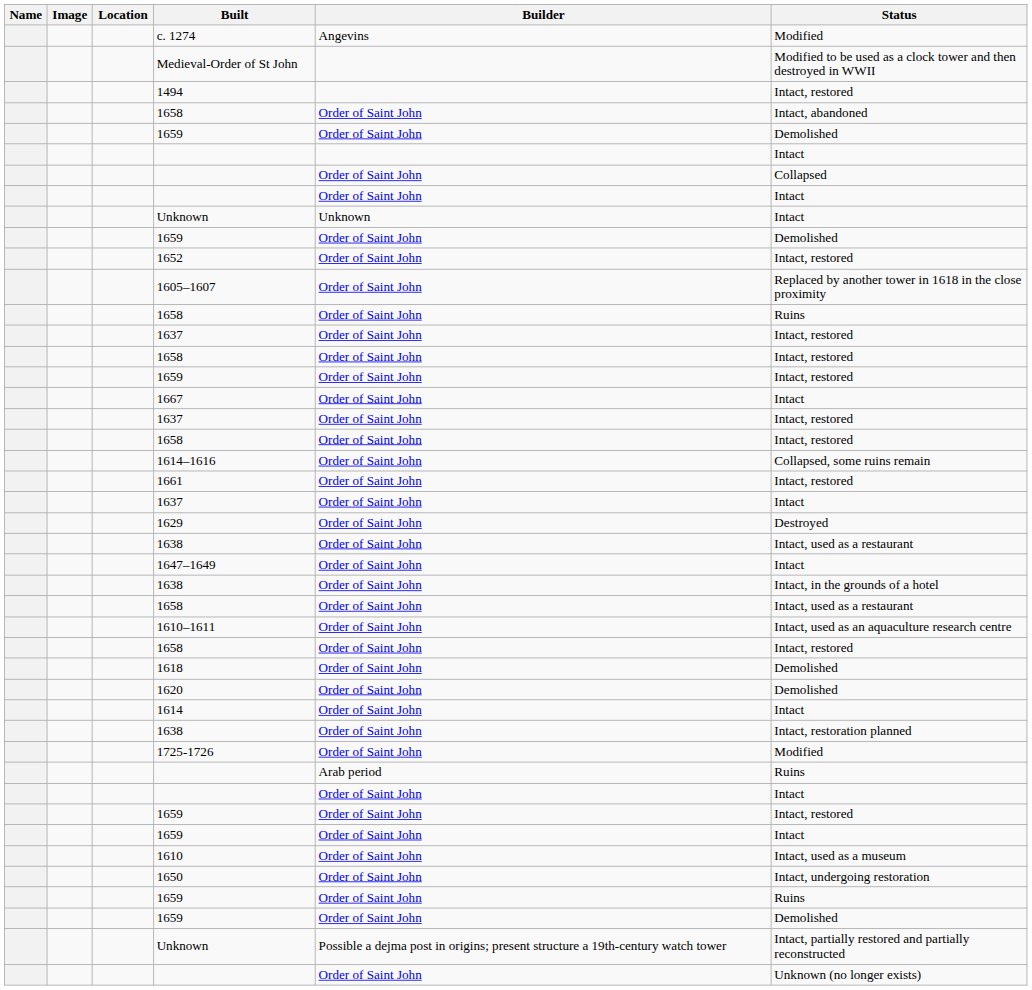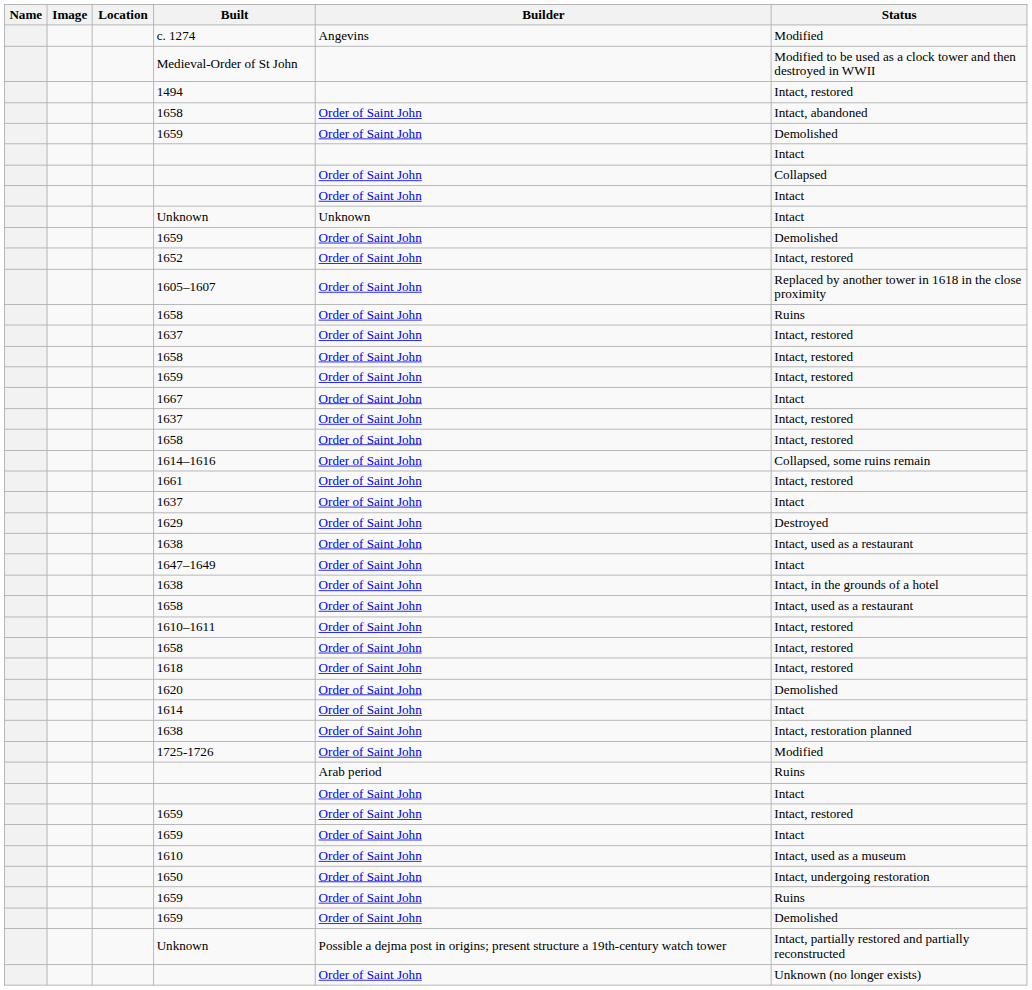 <table class="wikitable sortable">
 <tr>
 <th scope="col">Name</th>
 <th class="unsortable" scope="col">Image</th>
 <th scope="col">Location</th>
 <th scope="col">Built</th>
 <th scope="col" class="unsortable">Builder</th>
 <th scope="col" class="unsortable" style ="width:25%">Status</th>
 </tr>
 <tr>
 <th scope="row"></th>
 <td style="text-align:center;"></td>
 <td></td>
 <td>c. 1274</td>
 <td>Angevins</td>
 <td>Modified</td>
 </tr>
 <tr>
 <th scope="row"></th>
 <td style="text-align:center;"></td>
 <td></td>
 <td>Medieval-Order of St John</td>
 <td></td>
 <td>Modified to be used as a clock tower and then destroyed in WWII</td>
 </tr>
 <tr>
 <th scope="row"></th>
 <td style="text-align:center;"></td>
 <td></td>
 <td>1494</td>
 <td></td>
 <td>Intact, restored</td>
 </tr>
 <tr>
 <th scope="row"></th>
 <td style="text-align:center;"></td>
 <td></td>
 <td>1658</td>
 <td> <a href='#'>Order of Saint John</a></td>
 <td>Intact, abandoned</td>
 </tr>
 <tr>
 <th scope="row"></th>
 <td style="text-align:center;"></td>
 <td></td>
 <td>1659</td>
 <td> <a href='#'>Order of Saint John</a></td>
 <td>Demolished</td>
 </tr>
 <tr>
 <th scope="row"></th>
 <td style="text-align:center;"></td>
 <td></td>
 <td></td>
 <td></td>
 <td>Intact</td>
 </tr>
 <tr>
 <th scope="row"></th>
 <td style="text-align:center;"></td>
 <td></td>
 <td></td>
 <td> <a href='#'>Order of Saint John</a></td>
 <td>Collapsed</td>
 </tr>
 <tr>
 <th scope="row"></th>
 <td style="text-align:center;"></td>
 <td></td>
 <td></td>
 <td> <a href='#'>Order of Saint John</a></td>
 <td>Intact</td>
 </tr>
 <tr>
 <th scope="row"></th>
 <td style="text-align:center;"></td>
 <td></td>
 <td>Unknown</td>
 <td>Unknown</td>
 <td>Intact</td>
 </tr>
 <tr>
 <th scope="row"></th>
 <td style="text-align:center;"></td>
 <td></td>
 <td>1659</td>
 <td> <a href='#'>Order of Saint John</a></td>
 <td>Demolished</td>
 </tr>
 <tr>
 <th scope="row"></th>
 <td style="text-align:center;"></td>
 <td></td>
 <td>1652</td>
 <td> <a href='#'>Order of Saint John</a></td>
 <td>Intact, restored</td>
 </tr>
 <tr>
 <th scope="row"></th>
 <td style="text-align:center;"></td>
 <td></td>
 <td>1605–1607</td>
 <td> <a href='#'>Order of Saint John</a></td>
 <td>Replaced by another tower in 1618 in the close proximity</td>
 </tr>
 <tr>
 <th scope="row"></th>
 <td style="text-align:center;"></td>
 <td></td>
 <td>1658</td>
 <td> <a href='#'>Order of Saint John</a></td>
 <td>Ruins</td>
 </tr>
 <tr>
 <th scope="row"></th>
 <td style="text-align:center;"></td>
 <td></td>
 <td>1637</td>
 <td> <a href='#'>Order of Saint John</a></td>
 <td>Intact, restored</td>
 </tr>
 <tr>
 <th scope="row"></th>
 <td style="text-align:center;"></td>
 <td></td>
 <td>1658</td>
 <td> <a href='#'>Order of Saint John</a></td>
 <td>Intact, restored</td>
 </tr>
 <tr>
 <th scope="row"></th>
 <td style="text-align:center;"></td>
 <td></td>
 <td>1659</td>
 <td> <a href='#'>Order of Saint John</a></td>
 <td>Intact, restored</td>
 </tr>
 <tr>
 <th scope="row"></th>
 <td style="text-align:center;"></td>
 <td></td>
 <td>1667</td>
 <td> <a href='#'>Order of Saint John</a></td>
 <td>Intact</td>
 </tr>
 <tr>
 <th scope="row"></th>
 <td style="text-align:center;"></td>
 <td></td>
 <td>1637</td>
 <td> <a href='#'>Order of Saint John</a></td>
 <td>Intact, restored</td>
 </tr>
 <tr>
 <th scope="row"></th>
 <td style="text-align:center;"></td>
 <td></td>
 <td>1658</td>
 <td> <a href='#'>Order of Saint John</a></td>
 <td>Intact, restored</td>
 </tr>
 <tr>
 <th scope="row"></th>
 <td style="text-align:center;"></td>
 <td></td>
 <td>1614–1616</td>
 <td> <a href='#'>Order of Saint John</a></td>
 <td>Collapsed, some ruins remain</td>
 </tr>
 <tr>
 <th scope="row"></th>
 <td style="text-align:center;"></td>
 <td></td>
 <td>1661</td>
 <td> <a href='#'>Order of Saint John</a></td>
 <td>Intact, restored</td>
 </tr>
 <tr>
 <th scope="row"></th>
 <td style="text-align:center;"></td>
 <td></td>
 <td>1637</td>
 <td> <a href='#'>Order of Saint John</a></td>
 <td>Intact</td>
 </tr>
 <tr>
 <th scope="row"></th>
 <td style="text-align:center;"></td>
 <td></td>
 <td>1629</td>
 <td> <a href='#'>Order of Saint John</a></td>
 <td>Destroyed</td>
 </tr>
 <tr>
 <th scope="row"></th>
 <td style="text-align:center;"></td>
 <td></td>
 <td>1638</td>
 <td> <a href='#'>Order of Saint John</a></td>
 <td>Intact, used as a restaurant</td>
 </tr>
 <tr>
 <th scope="row"></th>
 <td style="text-align:center;"></td>
 <td></td>
 <td>1647–1649</td>
 <td> <a href='#'>Order of Saint John</a></td>
 <td>Intact</td>
 </tr>
 <tr>
 <th scope="row"></th>
 <td style="text-align:center;"></td>
 <td></td>
 <td>1638</td>
 <td> <a href='#'>Order of Saint John</a></td>
 <td>Intact, in the grounds of a hotel</td>
 </tr>
 <tr>
 <th scope="row"></th>
 <td style="text-align:center;"></td>
 <td></td>
 <td>1658</td>
 <td> <a href='#'>Order of Saint John</a></td>
 <td>Intact, used as a restaurant</td>
 </tr>
 <tr>
 <th scope="row"></th>
 <td style="text-align:center;"></td>
 <td></td>
 <td>1610–1611</td>
 <td> <a href='#'>Order of Saint John</a></td>
-<td>Intact, used as an aquaculture research centre</td>
+<td>Intact, restored</td>
 </tr>
 <tr>
 <th scope="row"></th>
 <td style="text-align:center;"></td>
 <td></td>
 <td>1658</td>
 <td> <a href='#'>Order of Saint John</a></td>
 <td>Intact, restored</td>
 </tr>
 <tr>
 <th scope="row"></th>
 <td style="text-align:center;"></td>
 <td></td>
 <td>1618</td>
 <td> <a href='#'>Order of Saint John</a></td>
-<td>Demolished</td>
+<td>Intact, restored</td>
 </tr>
 <tr>
 <th scope="row"></th>
 <td style="text-align:center;"></td>
 <td></td>
 <td>1620</td>
 <td> <a href='#'>Order of Saint John</a></td>
 <td>Demolished</td>
 </tr>
 <tr>
 <th scope="row"></th>
 <td style="text-align:center;"></td>
 <td></td>
 <td>1614</td>
 <td> <a href='#'>Order of Saint John</a></td>
 <td>Intact</td>
 </tr>
 <tr>
 <th scope="row"></th>
 <td style="text-align:center;"></td>
 <td></td>
 <td>1638</td>
 <td> <a href='#'>Order of Saint John</a></td>
 <td>Intact, restoration planned</td>
 </tr>
 <tr>
 <th scope="row"></th>
 <td style="text-align:center;"></td>
 <td></td>
 <td>1725-1726</td>
 <td> <a href='#'>Order of Saint John</a></td>
 <td>Modified</td>
 </tr>
 <tr>
 <th scope="row"></th>
 <td></td>
 <td></td>
 <td></td>
 <td>Arab period</td>
 <td>Ruins</td>
 </tr>
 <tr>
 <th scope="row"></th>
 <td style="text-align:center;"></td>
 <td></td>
 <td></td>
 <td> <a href='#'>Order of Saint John</a></td>
 <td>Intact</td>
 </tr>
 <tr>
 <th scope="row"></th>
 <td style="text-align:center;"></td>
 <td></td>
 <td>1659</td>
 <td> <a href='#'>Order of Saint John</a></td>
 <td>Intact, restored</td>
 </tr>
 <tr>
 <th scope="row"></th>
 <td style="text-align:center;"></td>
 <td></td>
 <td>1659</td>
 <td> <a href='#'>Order of Saint John</a></td>
 <td>Intact</td>
 </tr>
 <tr>
 <th scope="row"></th>
 <td style="text-align:center;"></td>
 <td></td>
 <td>1610</td>
 <td> <a href='#'>Order of Saint John</a></td>
 <td>Intact, used as a museum</td>
 </tr>
 <tr>
 <th scope="row"></th>
 <td style="text-align:center;"></td>
 <td></td>
 <td>1650</td>
 <td> <a href='#'>Order of Saint John</a></td>
 <td>Intact, undergoing restoration</td>
 </tr>
 <tr>
 <th scope="row"></th>
 <td style="text-align:center;"></td>
 <td></td>
 <td>1659</td>
 <td> <a href='#'>Order of Saint John</a></td>
 <td>Ruins</td>
 </tr>
 <tr>
 <th scope="row"></th>
 <td style="text-align:center;"></td>
 <td></td>
 <td>1659</td>
 <td> <a href='#'>Order of Saint John</a></td>
 <td>Demolished</td>
 </tr>
 <tr>
 <th scope="row"></th>
 <td style="text-align:center;"></td>
 <td></td>
 <td>Unknown</td>
 <td>Possible a dejma post in origins; present structure a 19th-century watch tower</td>
 <td>Intact, partially restored and partially reconstructed</td>
 </tr>
 <tr>
 <th scope="row"></th>
 <td style="text-align:center;"></td>
 <td></td>
 <td></td>
 <td> <a href='#'>Order of Saint John</a></td>
 <td>Unknown (no longer exists)</td>
 </tr>
 </table>
